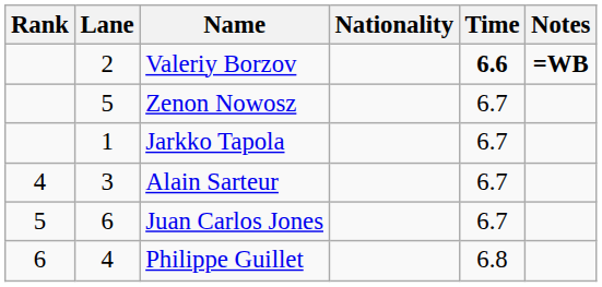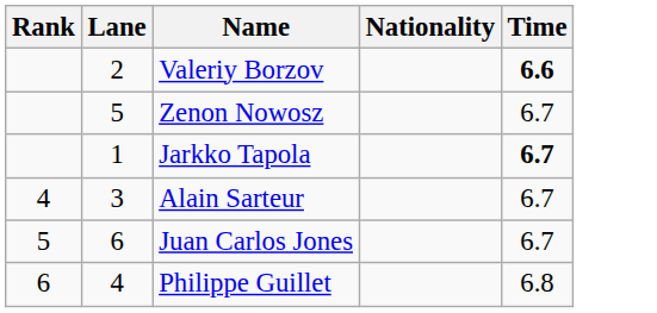 <table class="wikitable sortable" style="text-align:center">
 <tr>
 <th>Rank</th>
 <th>Lane</th>
 <th>Name</th>
 <th>Nationality</th>
 <th>Time</th>
-<th>Notes</th>
 </tr>
 <tr>
 <td></td>
 <td>2</td>
 <td align="left"><a href='#'>Valeriy Borzov</a></td>
 <td align=left></td>
 <td><strong>6.6</strong></td>
-<td><strong>=WB</strong></td>
 </tr>
 <tr>
 <td></td>
 <td>5</td>
 <td align="left"><a href='#'>Zenon Nowosz</a></td>
 <td align=left></td>
 <td>6.7</td>
-<td></td>
 </tr>
 <tr>
 <td></td>
 <td>1</td>
 <td align="left"><a href='#'>Jarkko Tapola</a></td>
 <td align=left></td>
-<td>6.7</td>
-<td></td>
+<td><strong>6.7</strong></td>
 </tr>
 <tr>
 <td>4</td>
 <td>3</td>
 <td align="left"><a href='#'>Alain Sarteur</a></td>
 <td align=left></td>
 <td>6.7</td>
-<td></td>
 </tr>
 <tr>
 <td>5</td>
 <td>6</td>
 <td align="left"><a href='#'>Juan Carlos Jones</a></td>
 <td align=left></td>
 <td>6.7</td>
-<td></td>
 </tr>
 <tr>
 <td>6</td>
 <td>4</td>
 <td align="left"><a href='#'>Philippe Guillet</a></td>
 <td align=left></td>
 <td>6.8</td>
-<td></td>
 </tr>
 </table>
